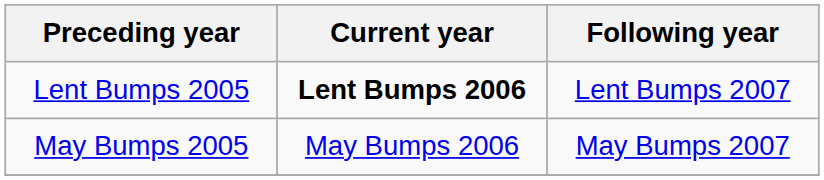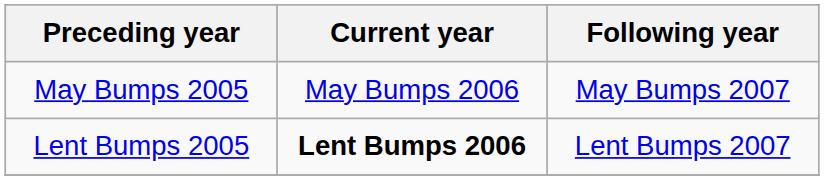 <table class="wikitable" style="height: 100px; text-align: center; margin: 1em auto;">
 <tr>
 <th width=150>Preceding year</th>
 <th width=150>Current year</th>
 <th width=150>Following year</th>
 </tr>
 <tr>
+<td><a href='#'>May Bumps 2005</a></td>
+<td><a href='#'>May Bumps 2006</a></td>
+<td><a href='#'>May Bumps 2007</a></td>
+</tr>
+<tr>
 <td><a href='#'>Lent Bumps 2005</a></td>
 <td><strong>Lent Bumps 2006</strong></td>
 <td><a href='#'>Lent Bumps 2007</a></td>
 </tr>
 <tr>
-<td><a href='#'>May Bumps 2005</a></td>
-<td><a href='#'>May Bumps 2006</a></td>
-<td><a href='#'>May Bumps 2007</a></td>
-</tr>
-<tr>
 </tr>
 </table>
